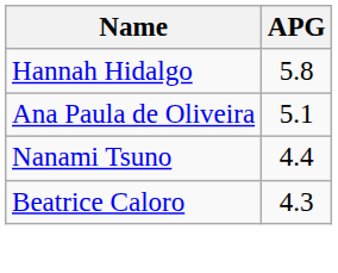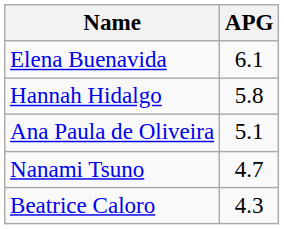 <table class=wikitable>
 <tr>
 <th>Name</th>
 <th>APG</th>
+</tr>
+<tr>
+<td> <a href='#'>Elena Buenavida</a></td>
+<td align=center>6.1</td>
 </tr>
 <tr>
 <td> <a href='#'>Hannah Hidalgo</a></td>
 <td align=center>5.8</td>
 </tr>
 <tr>
 <td> <a href='#'>Ana Paula de Oliveira</a></td>
 <td align=center>5.1</td>
 </tr>
 <tr>
 <td> <a href='#'>Nanami Tsuno</a></td>
-<td align=center>4.4</td>
+<td align=center>4.7</td>
 </tr>
 <tr>
 <td> <a href='#'>Beatrice Caloro</a></td>
 <td align=center>4.3</td>
 </tr>
 </table>
